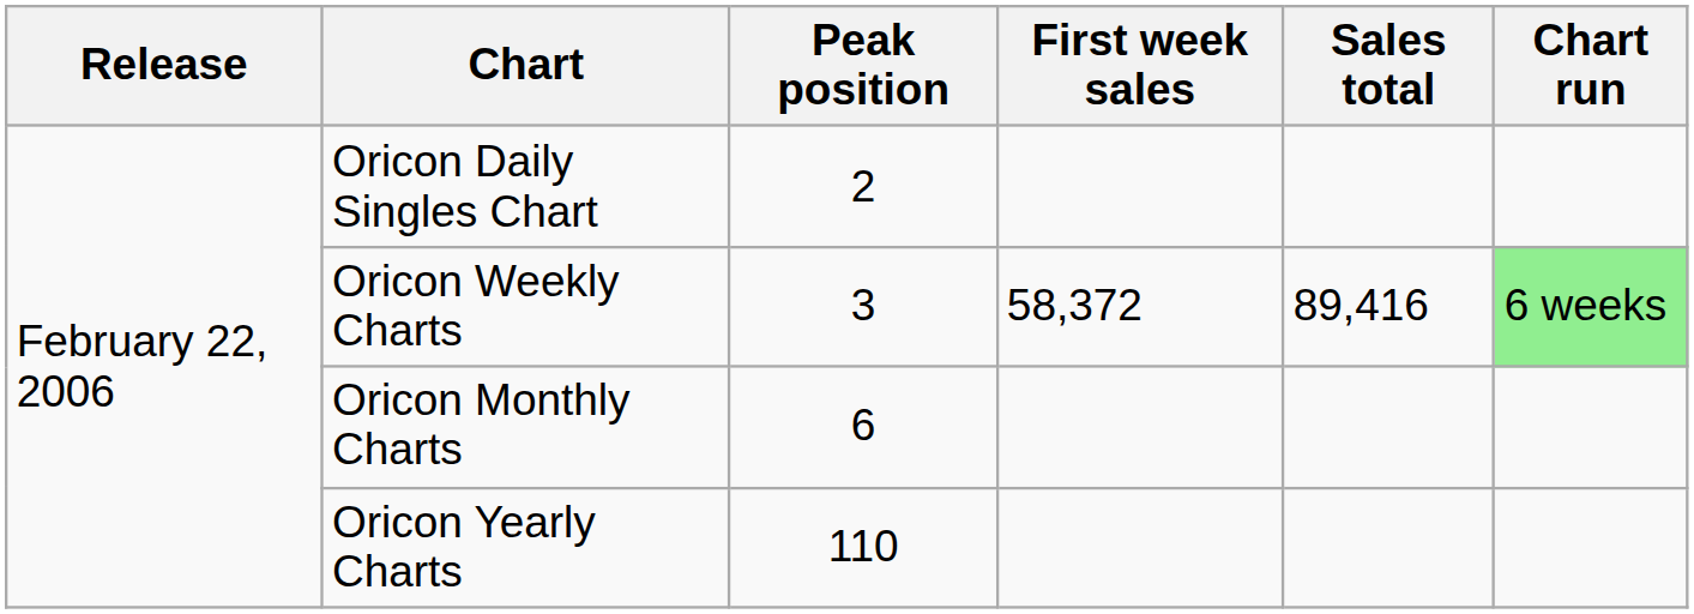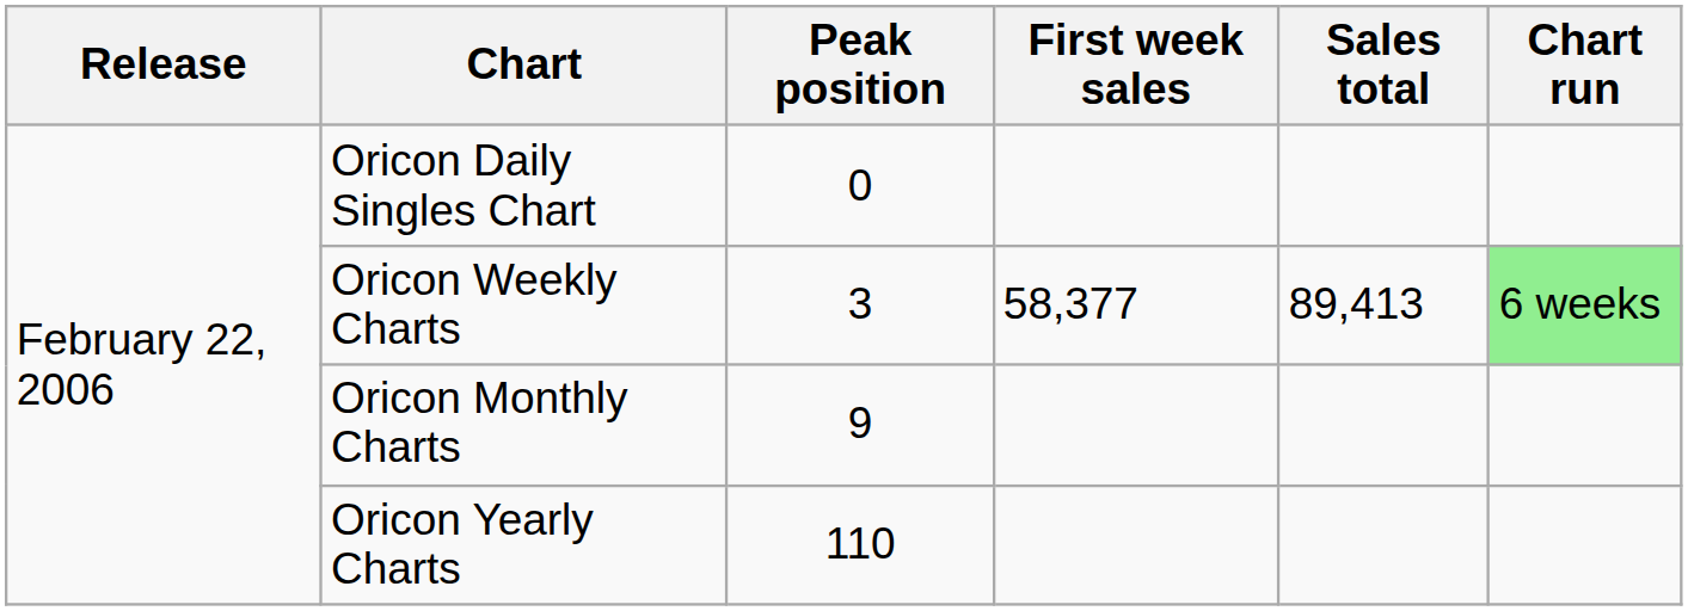 <table class="wikitable">
 <tr>
 <th>Release</th>
 <th>Chart</th>
 <th>Peak position</th>
 <th>First week sales</th>
 <th>Sales total</th>
 <th>Chart run</th>
 </tr>
 <tr>
 <td rowspan="4">February 22, 2006</td>
 <td>Oricon Daily Singles Chart</td>
-<td align="center">2</td>
+<td align="center">0</td>
 <td></td>
 <td></td>
 <td></td>
 </tr>
 <tr>
 <td>Oricon Weekly Charts</td>
 <td align="center">3</td>
-<td>58,372</td>
-<td>89,416</td>
+<td>58,377</td>
+<td>89,413</td>
 <td style="background: lightgreen;">6 weeks</td>
 </tr>
 <tr>
 <td>Oricon Monthly Charts</td>
-<td align="center">6</td>
+<td align="center">9</td>
 <td></td>
 <td></td>
 <td></td>
 </tr>
 <tr>
 <td>Oricon Yearly Charts</td>
 <td align="center">110</td>
 <td></td>
 <td></td>
 <td></td>
 </tr>
 </table>
